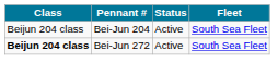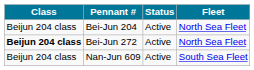 <table class="wikitable">
 <tr>
 <th style="background:#079;color:#fff;">Class</th>
 <th style="background:#079;color:#fff;">Pennant #</th>
 <th style="background:#079;color:#fff;">Status</th>
 <th style="background:#079;color:#fff;">Fleet</th>
 </tr>
 <tr>
 <td>Beijun 204 class</td>
 <td>Bei-Jun 204</td>
 <td>Active</td>
-<td><a href='#'>South Sea Fleet</a></td>
+<td><a href='#'>North Sea Fleet</a></td>
 </tr>
 <tr>
 <td><strong>Beijun 204 class</strong></td>
 <td>Bei-Jun 272</td>
 <td>Active</td>
+<td><a href='#'>North Sea Fleet</a></td>
+</tr>
+<tr>
+<td>Beijun 204 class</td>
+<td>Nan-Jun 609</td>
+<td>Active</td>
 <td><a href='#'>South Sea Fleet</a></td>
 </tr>
 </table>
